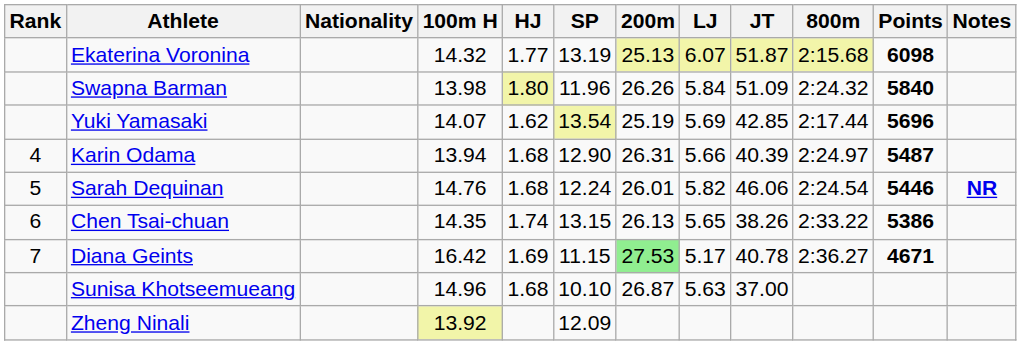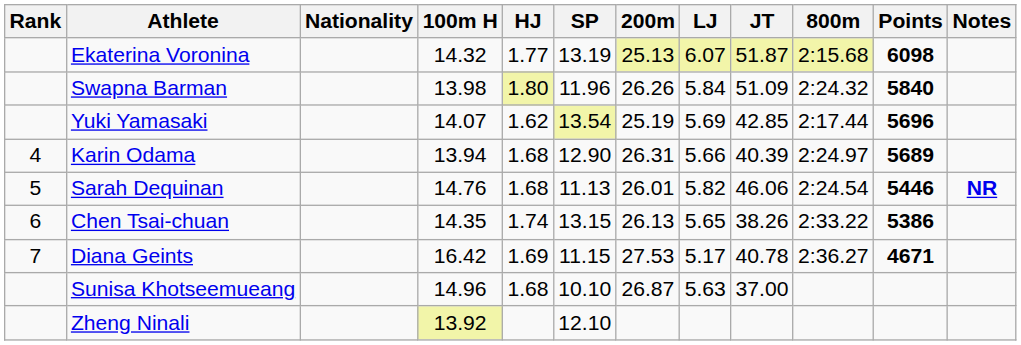 <table class="wikitable sortable" style=" text-align:center">
 <tr>
 <th>Rank</th>
 <th>Athlete</th>
 <th>Nationality</th>
 <th>100m H</th>
 <th>HJ</th>
 <th>SP</th>
 <th>200m</th>
 <th>LJ</th>
 <th>JT</th>
 <th>800m</th>
 <th>Points</th>
 <th>Notes</th>
 </tr>
 <tr>
 <td></td>
 <td align=left><a href='#'>Ekaterina Voronina</a></td>
 <td align=left></td>
 <td>14.32</td>
 <td>1.77</td>
 <td>13.19</td>
 <td bgcolor=#F2F5A9>25.13</td>
 <td bgcolor=#F2F5A9>6.07</td>
 <td bgcolor=#F2F5A9>51.87</td>
 <td bgcolor=#F2F5A9>2:15.68</td>
 <td><strong>6098</strong></td>
 <td></td>
 </tr>
 <tr>
 <td></td>
 <td align=left><a href='#'>Swapna Barman</a></td>
 <td align=left></td>
 <td>13.98</td>
 <td bgcolor=#F2F5A9>1.80</td>
 <td>11.96</td>
 <td>26.26</td>
 <td>5.84</td>
 <td>51.09</td>
 <td>2:24.32</td>
 <td><strong>5840</strong></td>
 <td></td>
 </tr>
 <tr>
 <td></td>
 <td align=left><a href='#'>Yuki Yamasaki</a></td>
 <td align=left></td>
 <td>14.07</td>
 <td>1.62</td>
 <td bgcolor=#F2F5A9>13.54</td>
 <td>25.19</td>
 <td>5.69</td>
 <td>42.85</td>
 <td>2:17.44</td>
 <td><strong>5696</strong></td>
 <td></td>
 </tr>
 <tr>
 <td>4</td>
 <td align=left><a href='#'>Karin Odama</a></td>
 <td align=left></td>
 <td>13.94</td>
 <td>1.68</td>
 <td>12.90</td>
 <td>26.31</td>
 <td>5.66</td>
 <td>40.39</td>
 <td>2:24.97</td>
-<td><strong>5487</strong></td>
+<td><strong>5689</strong></td>
 <td></td>
 </tr>
 <tr>
 <td>5</td>
 <td align=left><a href='#'>Sarah Dequinan</a></td>
 <td align=left></td>
 <td>14.76</td>
 <td>1.68</td>
-<td>12.24</td>
+<td>11.13</td>
 <td>26.01</td>
 <td>5.82</td>
 <td>46.06</td>
 <td>2:24.54</td>
 <td><strong>5446</strong></td>
 <td><strong><a href='#'>NR</a></strong></td>
 </tr>
 <tr>
 <td>6</td>
 <td align=left><a href='#'>Chen Tsai-chuan</a></td>
 <td align=left></td>
 <td>14.35</td>
 <td>1.74</td>
 <td>13.15</td>
 <td>26.13</td>
 <td>5.65</td>
 <td>38.26</td>
 <td>2:33.22</td>
 <td><strong>5386</strong></td>
 <td></td>
 </tr>
 <tr>
 <td>7</td>
 <td align=left><a href='#'>Diana Geints</a></td>
 <td align=left></td>
 <td>16.42</td>
 <td>1.69</td>
 <td>11.15</td>
-<td style="background: lightgreen;">27.53</td>
+<td>27.53</td>
 <td>5.17</td>
 <td>40.78</td>
 <td>2:36.27</td>
 <td><strong>4671</strong></td>
 <td></td>
 </tr>
 <tr>
 <td></td>
 <td align=left><a href='#'>Sunisa Khotseemueang</a></td>
 <td align=left></td>
 <td>14.96</td>
 <td>1.68</td>
 <td>10.10</td>
 <td>26.87</td>
 <td>5.63</td>
 <td>37.00</td>
 <td></td>
 <td><strong></strong></td>
 <td></td>
 </tr>
 <tr>
 <td></td>
 <td align=left><a href='#'>Zheng Ninali</a></td>
 <td align=left></td>
 <td bgcolor=#F2F5A9>13.92</td>
 <td></td>
-<td>12.09</td>
+<td>12.10</td>
 <td></td>
 <td></td>
 <td></td>
 <td></td>
 <td><strong></strong></td>
 <td></td>
 </tr>
 </table>
